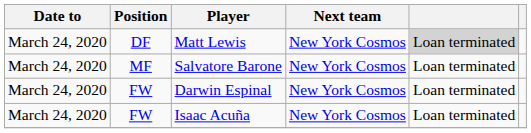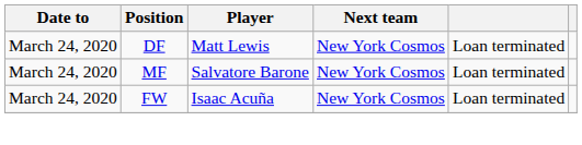 <table class="wikitable">
 <tr>
 <th>Date to</th>
 <th style="text-align:center;">Position</th>
 <th>Player</th>
 <th>Next team</th>
 <th></th>
 <th style="text-align:center;"></th>
 </tr>
 <tr>
 <td>March 24, 2020</td>
 <td style="text-align:center;"><a href='#'>DF</a></td>
 <td> <a href='#'>Matt Lewis</a></td>
 <td><a href='#'>New York Cosmos</a></td>
-<td style="background: lightgrey;">Loan terminated</td>
+<td>Loan terminated</td>
 <td style="text-align:center;"></td>
 </tr>
 <tr>
 <td>March 24, 2020</td>
 <td style="text-align:center;"><a href='#'>MF</a></td>
 <td> <a href='#'>Salvatore Barone</a></td>
-<td><a href='#'>New York Cosmos</a></td>
-<td>Loan terminated</td>
-<td style="text-align:center;"></td>
-</tr>
-<tr>
-<td>March 24, 2020</td>
-<td style="text-align:center;"><a href='#'>FW</a></td>
-<td> <a href='#'>Darwin Espinal</a></td>
 <td><a href='#'>New York Cosmos</a></td>
 <td>Loan terminated</td>
 <td style="text-align:center;"></td>
 </tr>
 <tr>
 <td>March 24, 2020</td>
 <td style="text-align:center;"><a href='#'>FW</a></td>
 <td> <a href='#'>Isaac Acuña</a></td>
 <td><a href='#'>New York Cosmos</a></td>
 <td>Loan terminated</td>
 <td style="text-align:center;"></td>
 </tr>
 <tr>
 </tr>
 </table>
